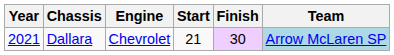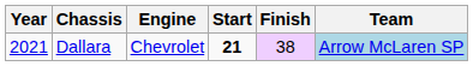 <table class="wikitable" style="font-size: 90%;">
 <tr>
 <th>Year</th>
 <th>Chassis</th>
 <th>Engine</th>
 <th>Start</th>
 <th>Finish</th>
 <th>Team</th>
 </tr>
 <tr>
 <td><a href='#'>2021</a></td>
 <td><a href='#'>Dallara</a></td>
 <td><a href='#'>Chevrolet</a></td>
-<td align=center>21</td>
-<td align=center style="background:#EFCFFF;">30</td>
+<td align=center><strong>21</strong></td>
+<td align=center style="background:#EFCFFF;">38</td>
 <td nowrap style="background: lightblue;"><a href='#'>Arrow McLaren SP</a></td>
 </tr>
 </table>
